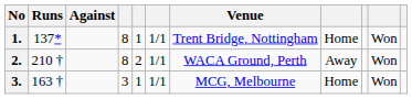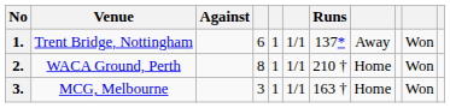 <table class="wikitable sortable"  style="text-align:center">
 <tr>
 <th>No</th>
-<th>Runs</th>
+<th>Venue</th>
 <th>Against</th>
 <th><a href='#'></a></th>
 <th><a href='#'></a></th>
 <th></th>
-<th>Venue</th>
+<th>Runs</th>
 <th></th>
 <th></th>
 <th></th>
 <th class="unsortable" scope="col"></th>
 </tr>
 <tr>
 <th scope="row">1.</th>
+<td><a href='#'>Trent Bridge, Nottingham</a></td>
+<td></td>
+<td>6</td>
+<td>1</td>
+<td>1/1</td>
 <td>137<a href='#'>*</a></td>
+<td>Away</td>
+<td></td>
+<td>Won</td>
+<td></td>
+</tr>
+<tr>
+<th scope="row">2.</th>
+<td><a href='#'>WACA Ground, Perth</a></td>
 <td></td>
 <td>8</td>
 <td>1</td>
 <td>1/1</td>
-<td><a href='#'>Trent Bridge, Nottingham</a></td>
+<td>210 †</td>
 <td>Home</td>
 <td></td>
 <td>Won</td>
 <td></td>
 </tr>
 <tr>
-<th scope="row">2.</th>
-<td>210 †</td>
-<td></td>
-<td>8</td>
-<td>2</td>
-<td>1/1</td>
-<td><a href='#'>WACA Ground, Perth</a></td>
-<td>Away</td>
-<td></td>
-<td>Won</td>
-<td></td>
-</tr>
-<tr>
 <th scope="row">3.</th>
-<td>163 †</td>
+<td><a href='#'>MCG, Melbourne</a></td>
 <td></td>
 <td>3</td>
 <td>1</td>
 <td>1/1</td>
-<td><a href='#'>MCG, Melbourne</a></td>
+<td>163 †</td>
 <td>Home</td>
 <td></td>
 <td>Won</td>
 <td></td>
 </tr>
 </table>
